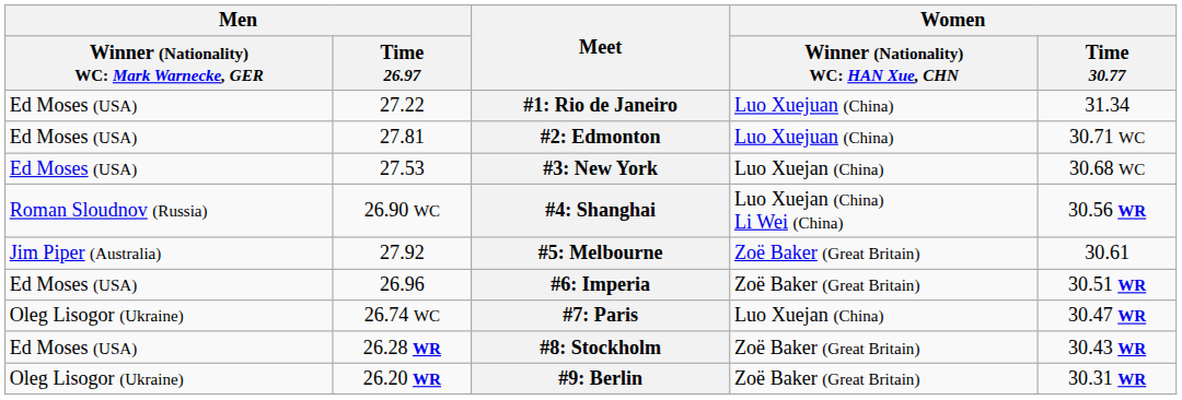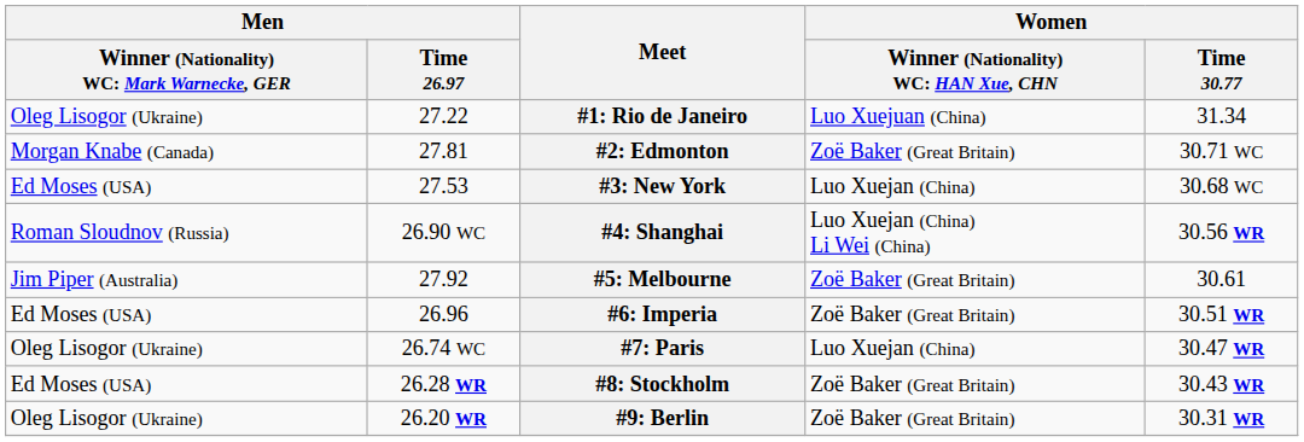 <table class=wikitable width="75%">
 <tr>
 <th colspan="2">Men</th>
 <th rowspan="2">Meet</th>
 <th colspan="2">Women</th>
 </tr>
 <tr>
 <th>Winner <small>(Nationality)<br> WC: <em><a href='#'>Mark Warnecke</a>, GER</em> </small></th>
 <th>Time <small><br> <em>26.97</em> </small></th>
 <th>Winner <small>(Nationality)<br> WC: <em><a href='#'>HAN Xue</a>, CHN</em> </small></th>
 <th>Time <small><br> <em>30.77</em> </small></th>
 </tr>
 <tr>
-<td> Ed Moses <small>(USA)</small></td>
+<td> <a href='#'>Oleg Lisogor</a> <small>(Ukraine)</small></td>
 <td align=center>27.22</td>
 <th>#1: Rio de Janeiro</th>
 <td> <a href='#'>Luo Xuejuan</a> <small>(China)</small></td>
 <td align=center>31.34</td>
 </tr>
 <tr>
-<td> Ed Moses <small>(USA)</small></td>
+<td> <a href='#'>Morgan Knabe</a> <small>(Canada)</small></td>
 <td align=center>27.81</td>
 <th>#2: Edmonton</th>
-<td> <a href='#'>Luo Xuejuan</a> <small>(China)</small></td>
+<td> <a href='#'>Zoë Baker</a> <small>(Great Britain)</small></td>
 <td align=center>30.71 <small>WC</small></td>
 </tr>
 <tr>
 <td> <a href='#'>Ed Moses</a> <small>(USA)</small></td>
 <td align=center>27.53</td>
 <th>#3: New York</th>
 <td> Luo Xuejan <small>(China)</small></td>
 <td align=center>30.68 <small>WC</small></td>
 </tr>
 <tr>
 <td> <a href='#'>Roman Sloudnov</a> <small>(Russia)</small></td>
 <td align=center>26.90 <small>WC</small></td>
 <th>#4: Shanghai</th>
 <td> Luo Xuejan <small>(China)</small><br>  <a href='#'>Li Wei</a> <small>(China)</small></td>
 <td align=center>30.56 <small><strong><a href='#'>WR</a></strong></small></td>
 </tr>
 <tr>
 <td> <a href='#'>Jim Piper</a> <small>(Australia)</small></td>
 <td align=center>27.92</td>
 <th>#5: Melbourne</th>
 <td> <a href='#'>Zoë Baker</a> <small>(Great Britain)</small></td>
 <td align=center>30.61</td>
 </tr>
 <tr>
 <td> Ed Moses <small>(USA)</small></td>
 <td align=center>26.96</td>
 <th>#6: Imperia</th>
 <td> Zoë Baker <small>(Great Britain)</small></td>
 <td align=center>30.51 <small><strong><a href='#'>WR</a></strong></small></td>
 </tr>
 <tr>
 <td> Oleg Lisogor <small>(Ukraine)</small></td>
 <td align=center>26.74 <small>WC</small></td>
 <th>#7: Paris</th>
 <td> Luo Xuejan <small>(China)</small></td>
 <td align=center>30.47 <small><strong><a href='#'>WR</a></strong></small></td>
 </tr>
 <tr>
 <td> Ed Moses <small>(USA)</small></td>
 <td align=center>26.28 <small><strong><a href='#'>WR</a></strong></small></td>
 <th>#8: Stockholm</th>
 <td> Zoë Baker <small>(Great Britain)</small></td>
 <td align=center>30.43 <small><strong><a href='#'>WR</a></strong></small></td>
 </tr>
 <tr>
 <td> Oleg Lisogor <small>(Ukraine)</small></td>
 <td align=center>26.20 <small><strong><a href='#'>WR</a></strong></small></td>
 <th>#9: Berlin</th>
 <td> Zoë Baker <small>(Great Britain)</small></td>
 <td align=center>30.31 <small><strong><a href='#'>WR</a></strong></small></td>
 </tr>
 <tr>
 </tr>
 </table>
